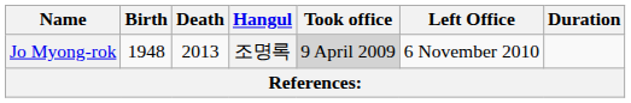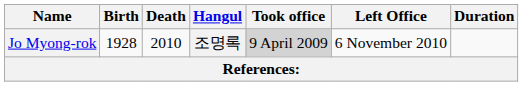 <table class="wikitable sortable">
 <tr>
 <th>Name</th>
 <th>Birth</th>
 <th>Death</th>
 <th class="unsortable"><a href='#'>Hangul</a></th>
 <th>Took office</th>
 <th>Left Office</th>
 <th>Duration</th>
 </tr>
 <tr>
 <th align="center" scope="row" style="font-weight:normal;"><a href='#'>Jo Myong-rok</a></th>
-<td align="center">1948</td>
-<td align="center">2013</td>
+<td align="center">1928</td>
+<td align="center">2010</td>
 <th align="center" scope="row" style="font-weight:normal;">조명록</th>
 <td align="center" style="background: lightgrey;">9 April 2009</td>
 <td align="center">6 November 2010</td>
 <td align="center"></td>
 </tr>
 <tr>
 <th colspan="7" unsortable><strong>References:</strong><br></th>
 </tr>
 </table>
